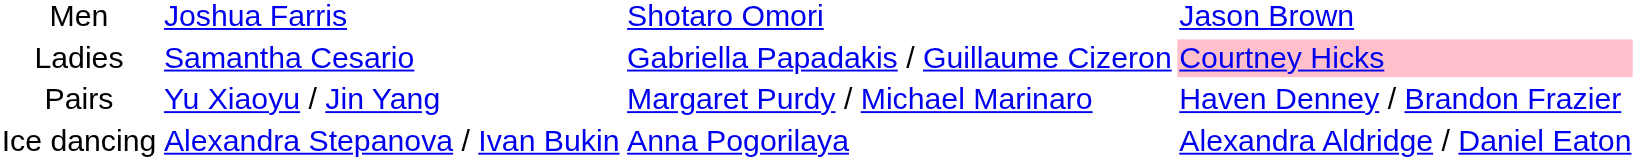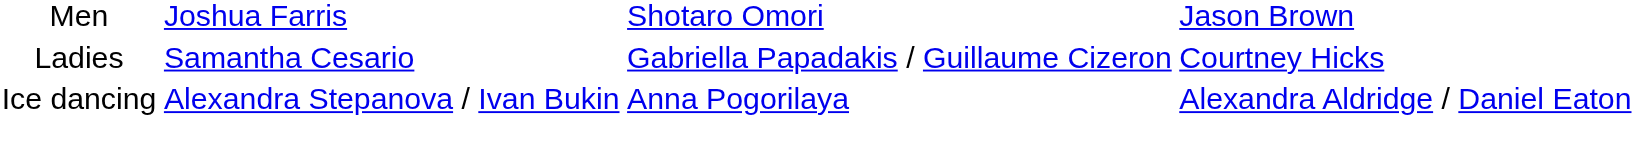 <table>
 <tr>
 <td style="text-align: center;">Men</td>
 <td> <a href='#'>Joshua Farris</a></td>
 <td> <a href='#'>Shotaro Omori</a></td>
 <td> <a href='#'>Jason Brown</a></td>
 </tr>
 <tr>
 <td style="text-align: center;">Ladies</td>
 <td> <a href='#'>Samantha Cesario</a></td>
 <td> <a href='#'>Gabriella Papadakis</a> / <a href='#'>Guillaume Cizeron</a></td>
-<td style="background: pink;"> <a href='#'>Courtney Hicks</a></td>
-</tr>
-<tr>
-<td style="text-align: center;">Pairs</td>
-<td> <a href='#'>Yu Xiaoyu</a> / <a href='#'>Jin Yang</a></td>
-<td> <a href='#'>Margaret Purdy</a> / <a href='#'>Michael Marinaro</a></td>
-<td> <a href='#'>Haven Denney</a> / <a href='#'>Brandon Frazier</a></td>
+<td> <a href='#'>Courtney Hicks</a></td>
 </tr>
 <tr>
 <td style="text-align: center;">Ice dancing</td>
 <td> <a href='#'>Alexandra Stepanova</a> / <a href='#'>Ivan Bukin</a></td>
 <td> <a href='#'>Anna Pogorilaya</a></td>
 <td> <a href='#'>Alexandra Aldridge</a> / <a href='#'>Daniel Eaton</a></td>
 </tr>
 </table>
